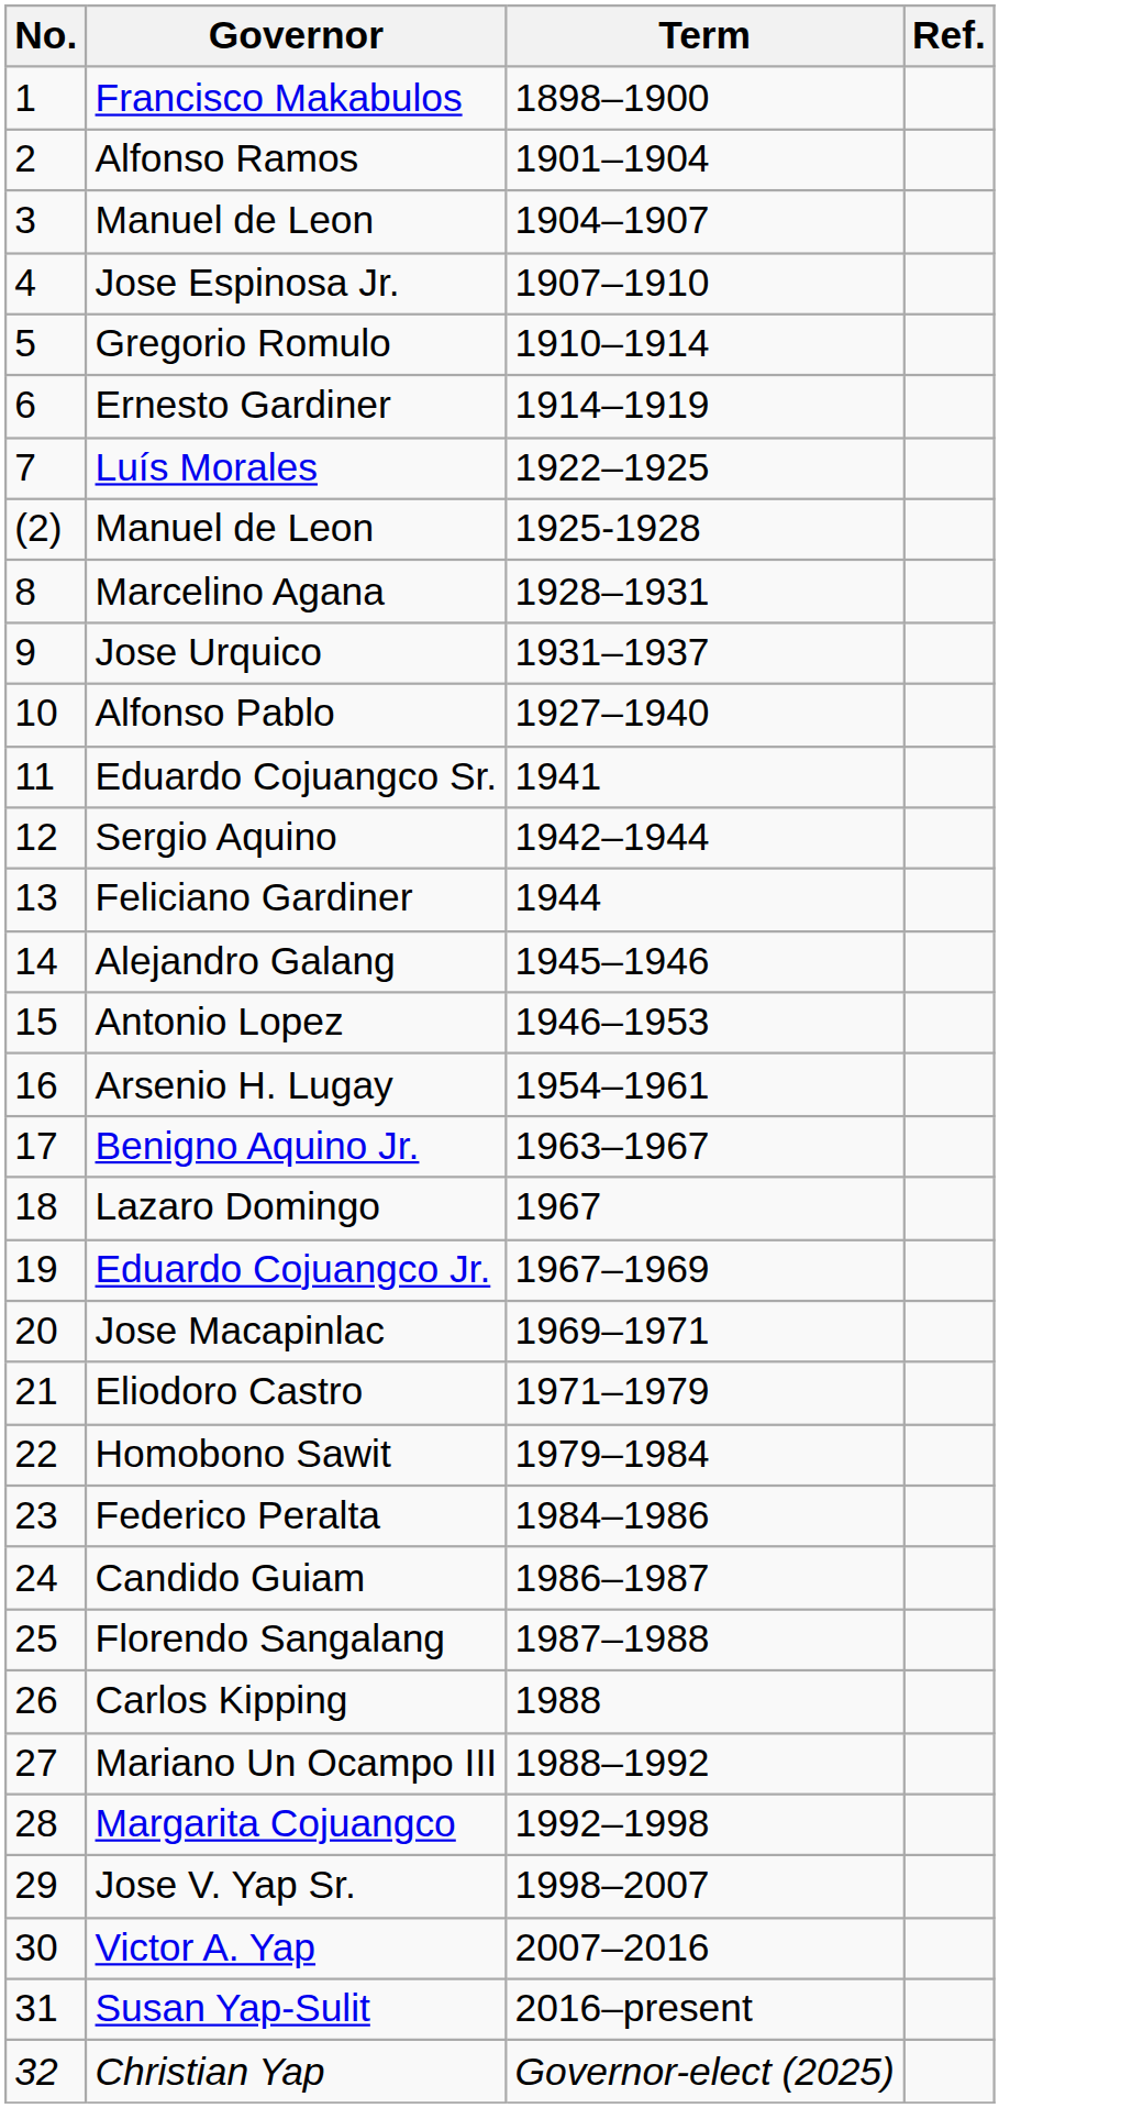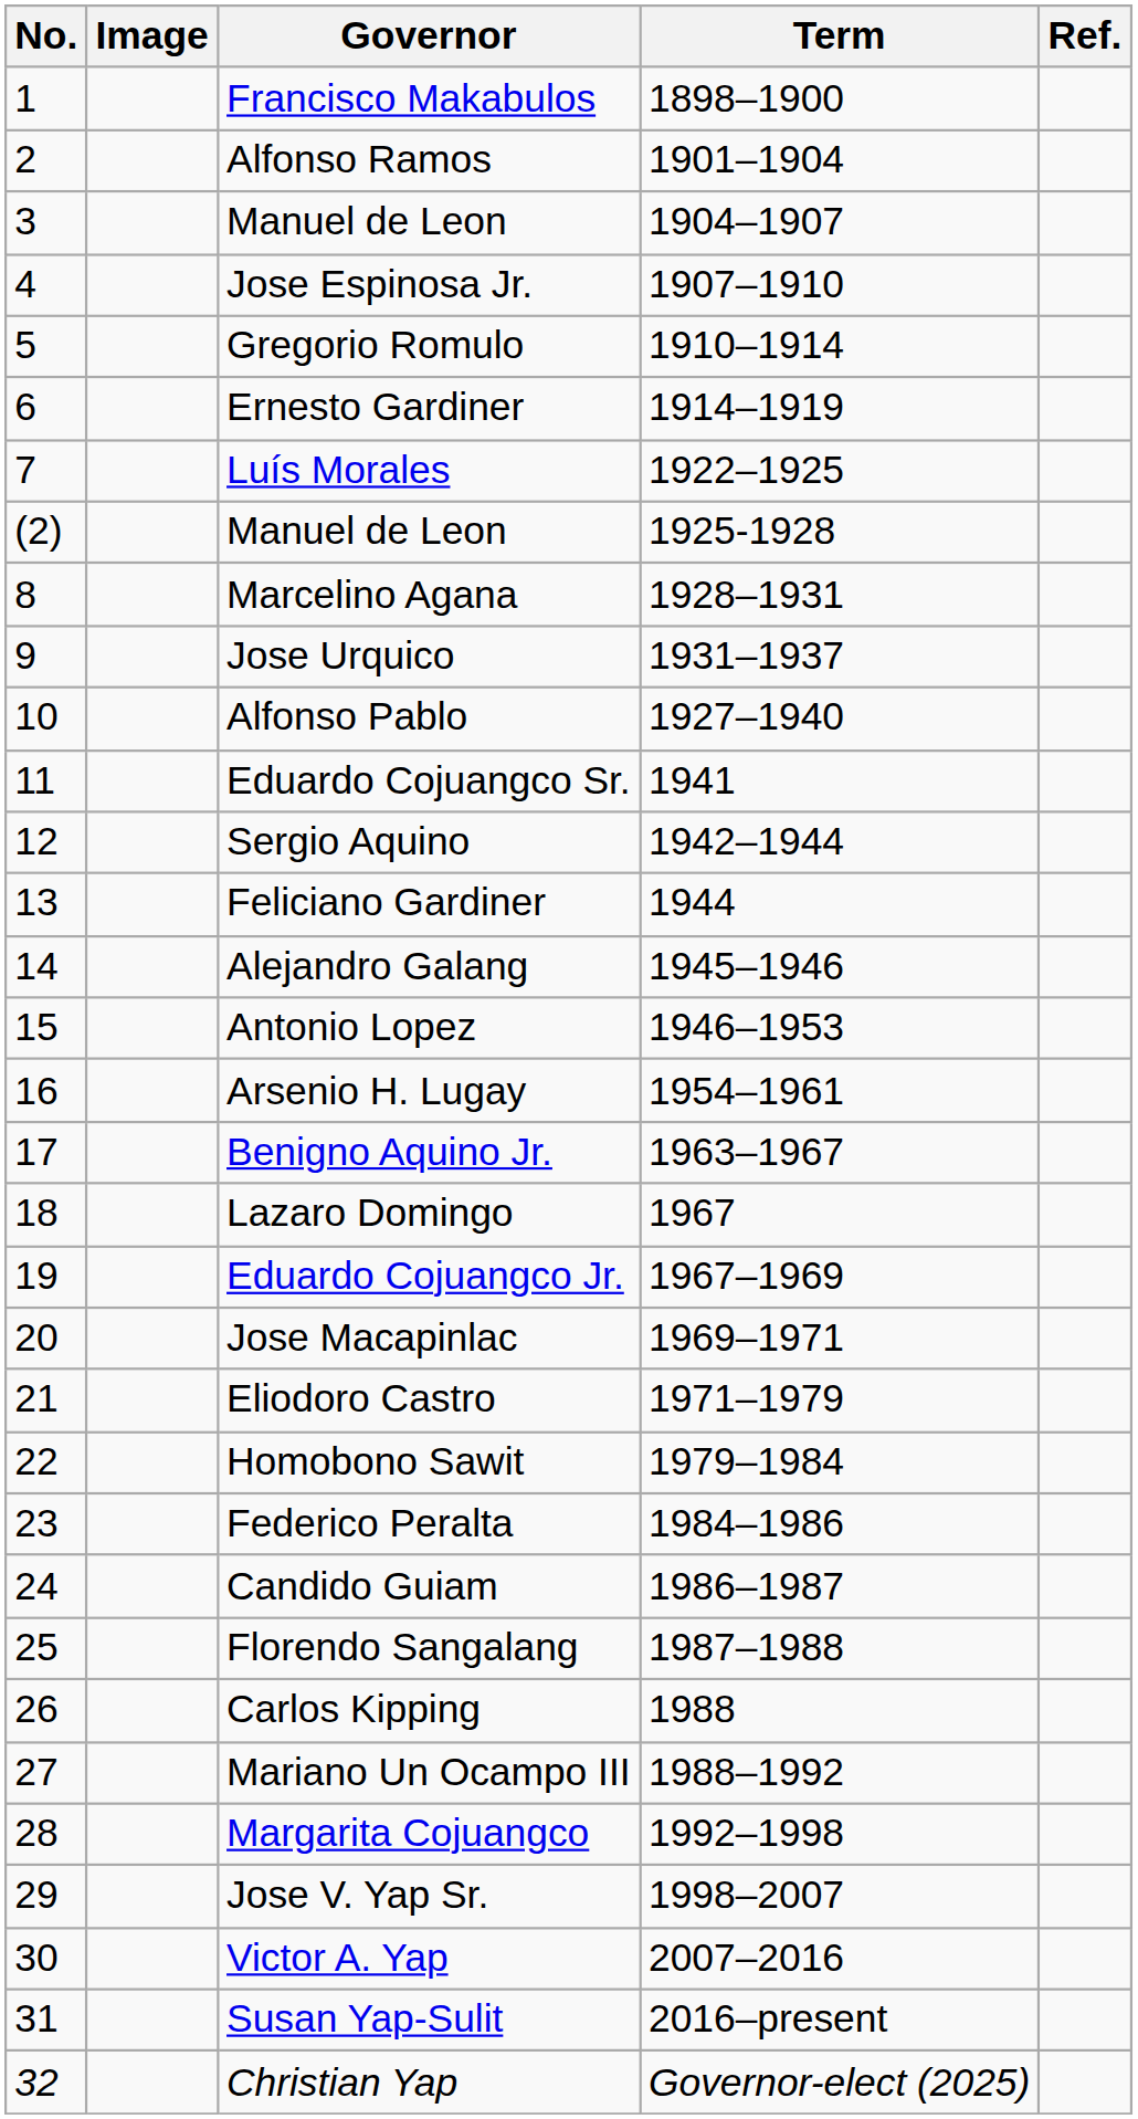 <table class= "wikitable" border = "1">
 <tr>
 <th>No.</th>
+<th>Image</th>
 <th>Governor</th>
 <th>Term</th>
 <th>Ref.</th>
 </tr>
 <tr>
 <td>1</td>
+<td></td>
 <td><a href='#'>Francisco Makabulos</a></td>
 <td>1898–1900</td>
 <td></td>
 </tr>
 <tr>
 <td>2</td>
+<td></td>
 <td>Alfonso Ramos</td>
 <td>1901–1904</td>
 <td></td>
 </tr>
 <tr>
 <td>3</td>
+<td></td>
 <td>Manuel de Leon</td>
 <td>1904–1907</td>
 <td></td>
 </tr>
 <tr>
 <td>4</td>
+<td></td>
 <td>Jose Espinosa Jr.</td>
 <td>1907–1910</td>
 <td></td>
 </tr>
 <tr>
 <td>5</td>
+<td></td>
 <td>Gregorio Romulo</td>
 <td>1910–1914</td>
 <td></td>
 </tr>
 <tr>
 <td>6</td>
+<td></td>
 <td>Ernesto Gardiner</td>
 <td>1914–1919</td>
 <td></td>
 </tr>
 <tr>
 <td>7</td>
+<td></td>
 <td><a href='#'>Luís Morales</a></td>
 <td>1922–1925</td>
 <td></td>
 </tr>
 <tr>
 <td>(2)</td>
+<td></td>
 <td>Manuel de Leon</td>
 <td>1925-1928</td>
 <td></td>
 </tr>
 <tr>
 <td>8</td>
+<td></td>
 <td>Marcelino Agana</td>
 <td>1928–1931</td>
 <td></td>
 </tr>
 <tr>
 <td>9</td>
+<td></td>
 <td>Jose Urquico</td>
 <td>1931–1937</td>
 <td></td>
 </tr>
 <tr>
 <td>10</td>
+<td></td>
 <td>Alfonso Pablo</td>
 <td>1927–1940</td>
 <td></td>
 </tr>
 <tr>
 <td>11</td>
+<td></td>
 <td>Eduardo Cojuangco Sr.</td>
 <td>1941</td>
 <td></td>
 </tr>
 <tr>
 <td>12</td>
+<td></td>
 <td>Sergio Aquino</td>
 <td>1942–1944</td>
 <td></td>
 </tr>
 <tr>
 <td>13</td>
+<td></td>
 <td>Feliciano Gardiner</td>
 <td>1944</td>
 <td></td>
 </tr>
 <tr>
 <td>14</td>
+<td></td>
 <td>Alejandro Galang</td>
 <td>1945–1946</td>
 <td></td>
 </tr>
 <tr>
 <td>15</td>
+<td></td>
 <td>Antonio Lopez</td>
 <td>1946–1953</td>
 <td></td>
 </tr>
 <tr>
 <td>16</td>
+<td></td>
 <td>Arsenio H. Lugay</td>
 <td>1954–1961</td>
 <td></td>
 </tr>
 <tr>
 <td>17</td>
+<td></td>
 <td><a href='#'>Benigno Aquino Jr.</a></td>
 <td>1963–1967</td>
 <td></td>
 </tr>
 <tr>
 <td>18</td>
+<td></td>
 <td>Lazaro Domingo</td>
 <td>1967</td>
 <td></td>
 </tr>
 <tr>
 <td>19</td>
+<td></td>
 <td><a href='#'>Eduardo Cojuangco Jr.</a></td>
 <td>1967–1969</td>
 <td></td>
 </tr>
 <tr>
 <td>20</td>
+<td></td>
 <td>Jose Macapinlac</td>
 <td>1969–1971</td>
 <td></td>
 </tr>
 <tr>
 <td>21</td>
+<td></td>
 <td>Eliodoro Castro</td>
 <td>1971–1979</td>
 <td></td>
 </tr>
 <tr>
 <td>22</td>
+<td></td>
 <td>Homobono Sawit</td>
 <td>1979–1984</td>
 <td></td>
 </tr>
 <tr>
 <td>23</td>
+<td></td>
 <td>Federico Peralta</td>
 <td>1984–1986</td>
 <td></td>
 </tr>
 <tr>
 <td>24</td>
+<td></td>
 <td>Candido Guiam</td>
 <td>1986–1987</td>
 <td></td>
 </tr>
 <tr>
 <td>25</td>
+<td></td>
 <td>Florendo Sangalang</td>
 <td>1987–1988</td>
 <td></td>
 </tr>
 <tr>
 <td>26</td>
+<td></td>
 <td>Carlos Kipping</td>
 <td>1988</td>
 <td></td>
 </tr>
 <tr>
 <td>27</td>
+<td></td>
 <td>Mariano Un Ocampo III</td>
 <td>1988–1992</td>
 <td></td>
 </tr>
 <tr>
 <td>28</td>
+<td></td>
 <td><a href='#'>Margarita Cojuangco</a></td>
 <td>1992–1998</td>
 <td></td>
 </tr>
 <tr>
 <td>29</td>
+<td></td>
 <td>Jose V. Yap Sr.</td>
 <td>1998–2007</td>
 <td></td>
 </tr>
 <tr>
 <td>30</td>
+<td></td>
 <td><a href='#'>Victor A. Yap</a></td>
 <td>2007–2016</td>
 <td></td>
 </tr>
 <tr>
 <td>31</td>
+<td></td>
 <td><a href='#'>Susan Yap-Sulit</a></td>
 <td>2016–present</td>
 <td></td>
 </tr>
 <tr>
 <td><em>32</em></td>
+<td></td>
 <td><em>Christian Yap</em></td>
 <td><em>Governor-elect (2025)</em></td>
 <td></td>
 </tr>
 </table>
